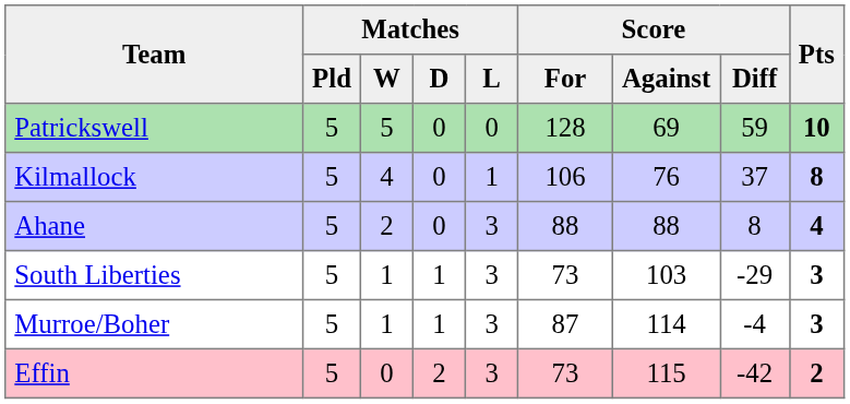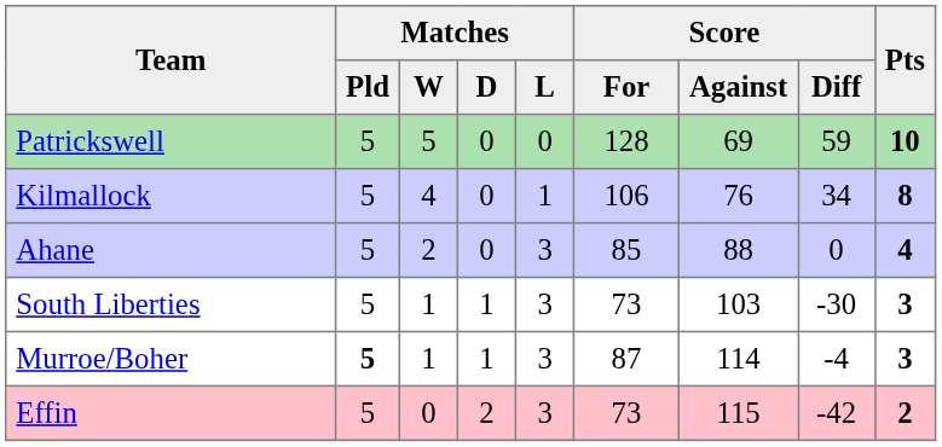 <table style=border-collapse:collapse border=1 cellspacing=0 cellpadding=5>
 <tr align=center bgcolor=#efefef>
 <th rowspan=2 width=165>Team</th>
 <th colspan=4>Matches</th>
 <th colspan=3>Score</th>
 <th rowspan=2width=20>Pts</th>
 </tr>
 <tr align=center bgcolor=#efefef>
 <th width=20>Pld</th>
 <th width=20>W</th>
 <th width=20>D</th>
 <th width=20>L</th>
 <th width=45>For</th>
 <th width=45>Against</th>
 <th width=30>Diff</th>
 </tr>
 <tr align=center  style="background:#ACE1AF;">
 <td style="text-align:left;"><a href='#'>Patrickswell</a></td>
 <td>5</td>
 <td>5</td>
 <td>0</td>
 <td>0</td>
 <td>128</td>
 <td>69</td>
 <td>59</td>
 <td><strong>10</strong></td>
 </tr>
 <tr align=center style="background:#ccccff;">
 <td style="text-align:left;"><a href='#'>Kilmallock</a></td>
 <td>5</td>
 <td>4</td>
 <td>0</td>
 <td>1</td>
 <td>106</td>
 <td>76</td>
-<td>37</td>
+<td>34</td>
 <td><strong>8</strong></td>
 </tr>
 <tr align=center style="background:#ccccff;">
 <td style="text-align:left;"><a href='#'>Ahane</a></td>
 <td>5</td>
 <td>2</td>
 <td>0</td>
 <td>3</td>
+<td>85</td>
 <td>88</td>
-<td>88</td>
-<td>8</td>
+<td>0</td>
 <td><strong>4</strong></td>
 </tr>
 <tr align=center>
 <td style="text-align:left;"><a href='#'>South Liberties</a></td>
 <td>5</td>
 <td>1</td>
 <td>1</td>
 <td>3</td>
 <td>73</td>
 <td>103</td>
-<td>-29</td>
+<td>-30</td>
 <td><strong>3</strong></td>
 </tr>
 <tr align=center>
 <td style="text-align:left;"><a href='#'>Murroe/Boher</a></td>
-<td>5</td>
+<td><strong>5</strong></td>
 <td>1</td>
 <td>1</td>
 <td>3</td>
 <td>87</td>
 <td>114</td>
 <td>-4</td>
 <td><strong>3</strong></td>
 </tr>
 <tr align=center style="background:#FFC0CB;">
 <td style="text-align:left;"><a href='#'>Effin</a></td>
 <td>5</td>
 <td>0</td>
 <td>2</td>
 <td>3</td>
 <td>73</td>
 <td>115</td>
 <td>-42</td>
 <td><strong>2</strong></td>
 </tr>
 </table>
